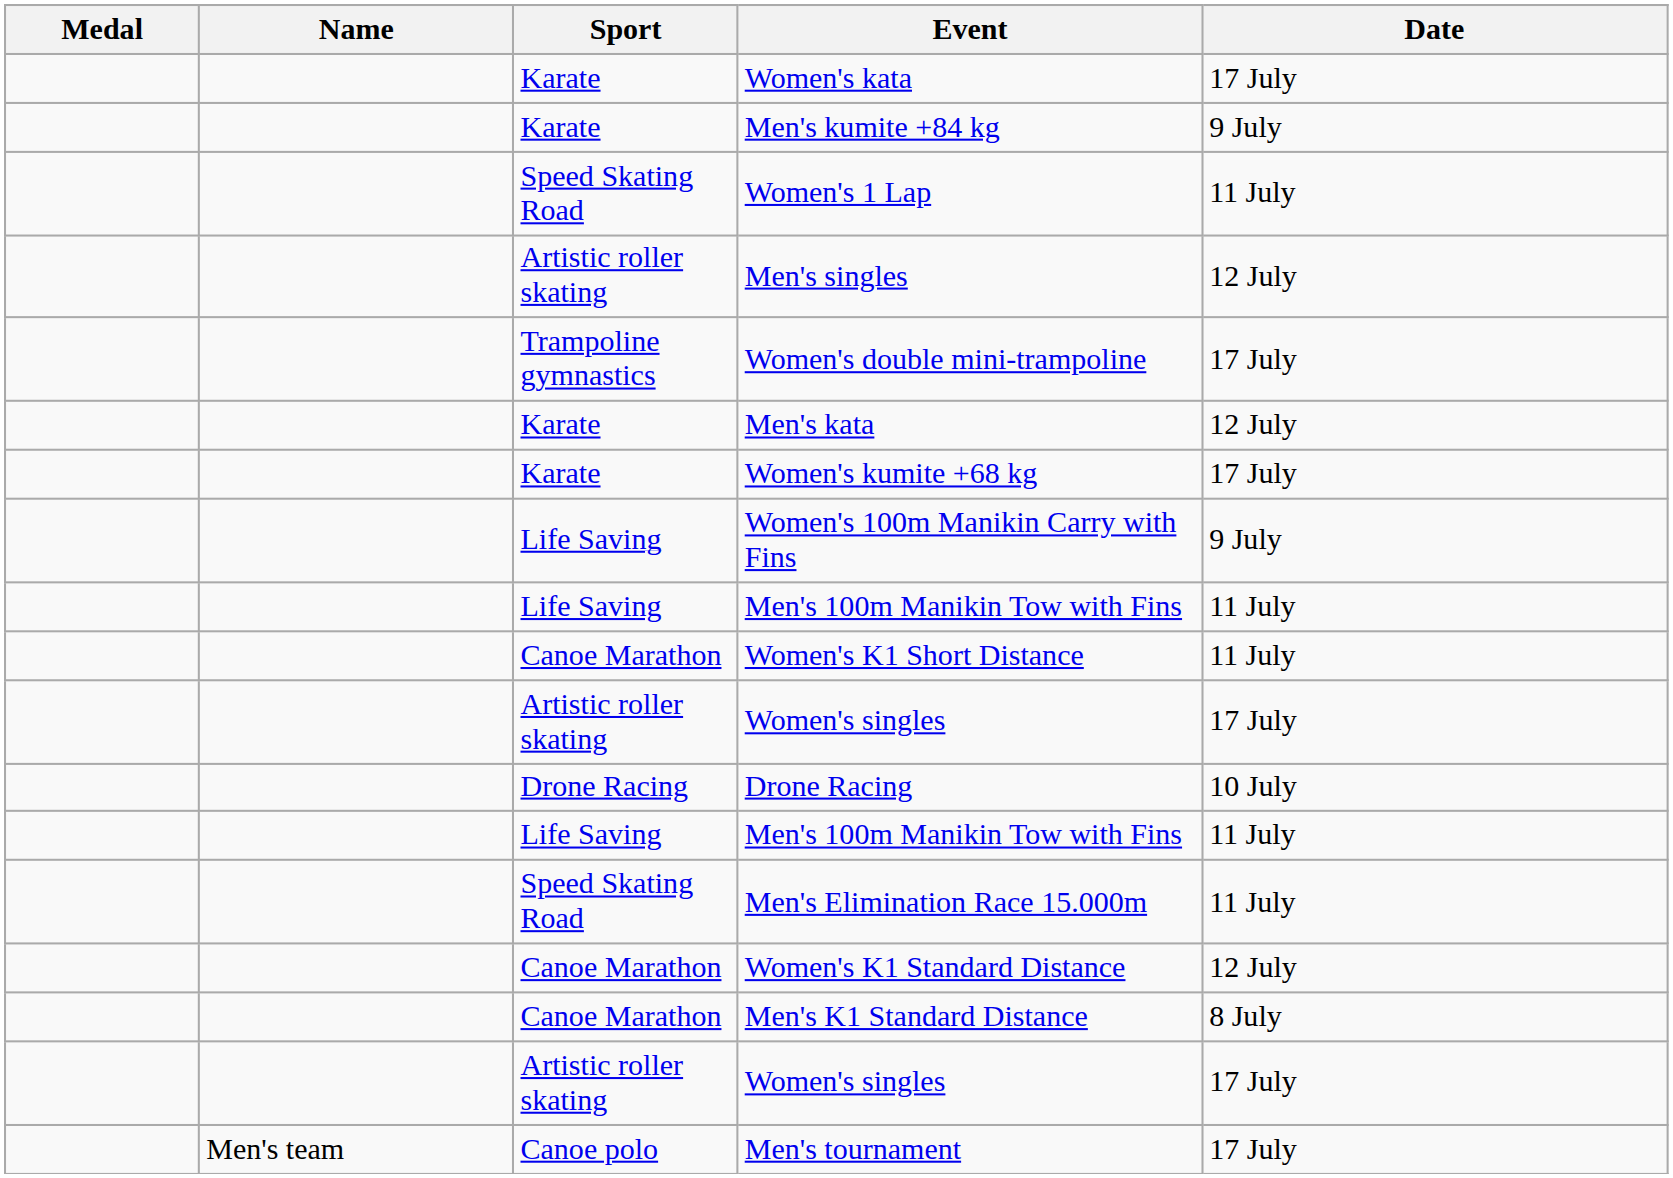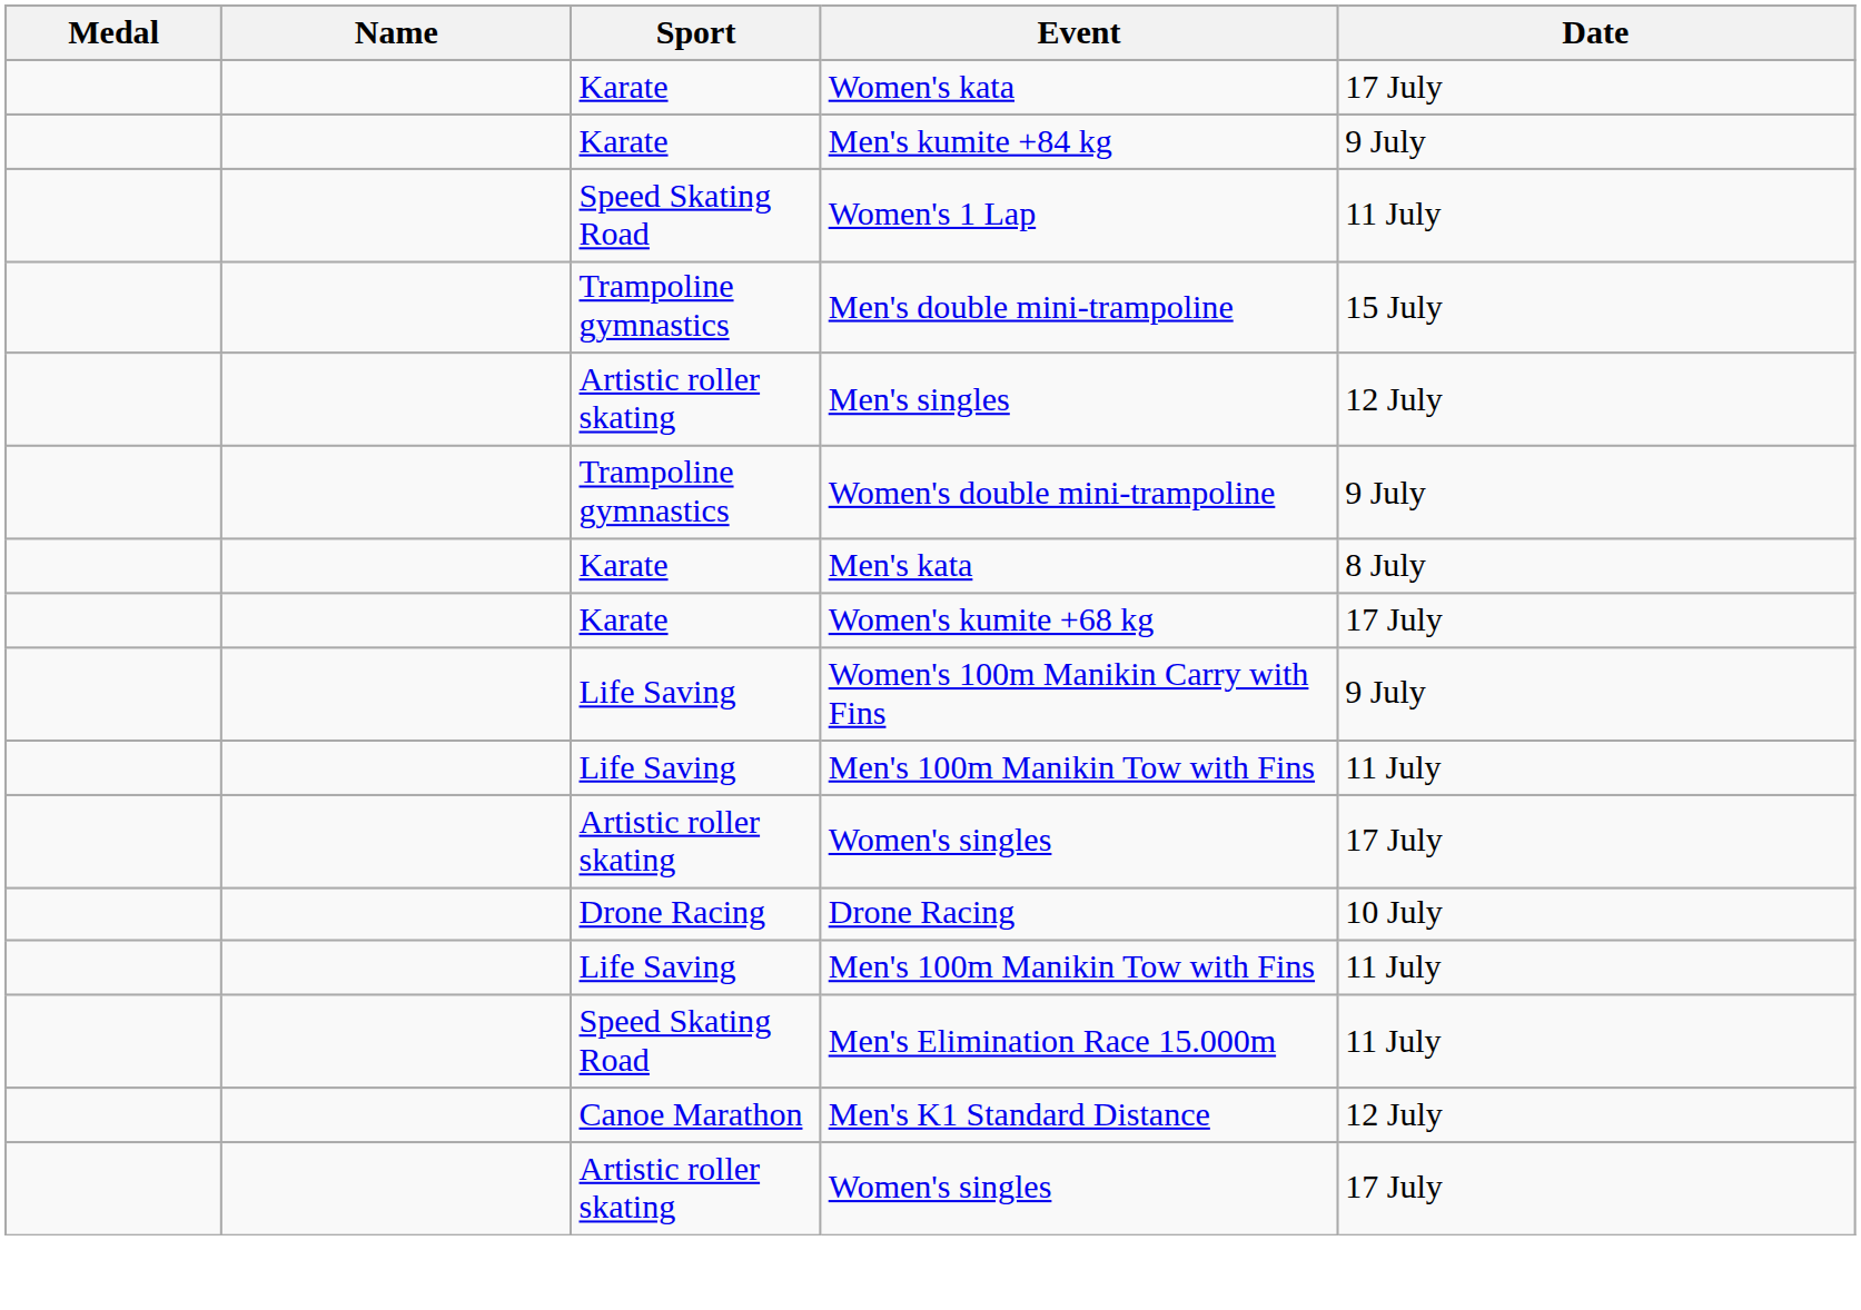 <table class="wikitable sortable" style="font-size:92%">
 <tr>
 <th style="width:6em">Medal</th>
 <th style="width:10em">Name</th>
 <th style="width:7em">Sport</th>
 <th style="width:15em">Event</th>
 <th style="width:15em">Date</th>
 </tr>
 <tr>
 <td></td>
 <td></td>
 <td><a href='#'>Karate</a></td>
 <td><a href='#'>Women's kata</a></td>
 <td>17 July</td>
 </tr>
 <tr>
 <td></td>
 <td></td>
 <td><a href='#'>Karate</a></td>
 <td><a href='#'>Men's kumite +84 kg</a></td>
 <td>9 July</td>
 </tr>
 <tr>
 <td></td>
 <td></td>
 <td><a href='#'>Speed Skating Road</a></td>
 <td><a href='#'>Women's 1 Lap</a></td>
 <td>11 July</td>
 </tr>
 <tr>
 <td></td>
 <td></td>
+<td><a href='#'>Trampoline gymnastics</a></td>
+<td><a href='#'>Men's double mini-trampoline</a></td>
+<td>15 July</td>
+</tr>
+<tr>
+<td></td>
+<td></td>
 <td><a href='#'>Artistic roller skating</a></td>
 <td><a href='#'>Men's singles</a></td>
 <td>12 July</td>
 </tr>
 <tr>
 <td></td>
 <td></td>
 <td><a href='#'>Trampoline gymnastics</a></td>
 <td><a href='#'>Women's double mini-trampoline</a></td>
-<td>17 July</td>
+<td>9 July</td>
 </tr>
 <tr>
 <td></td>
 <td></td>
 <td><a href='#'>Karate</a></td>
 <td><a href='#'>Men's kata</a></td>
-<td>12 July</td>
+<td>8 July</td>
 </tr>
 <tr>
 <td></td>
 <td></td>
 <td><a href='#'>Karate</a></td>
 <td><a href='#'>Women's kumite +68 kg</a></td>
 <td>17 July</td>
 </tr>
 <tr>
 <td></td>
 <td></td>
 <td><a href='#'>Life Saving</a></td>
 <td><a href='#'>Women's 100m Manikin Carry with Fins</a></td>
 <td>9 July</td>
 </tr>
 <tr>
 <td></td>
 <td></td>
 <td><a href='#'>Life Saving</a></td>
 <td><a href='#'>Men's 100m Manikin Tow with Fins</a></td>
-<td>11 July</td>
-</tr>
-<tr>
-<td></td>
-<td></td>
-<td><a href='#'>Canoe Marathon</a></td>
-<td><a href='#'>Women's K1 Short Distance</a></td>
 <td>11 July</td>
 </tr>
 <tr>
 <td></td>
 <td></td>
 <td><a href='#'>Artistic roller skating</a></td>
 <td><a href='#'>Women's singles</a></td>
 <td>17 July</td>
 </tr>
 <tr>
 <td></td>
 <td></td>
 <td><a href='#'>Drone Racing</a></td>
 <td><a href='#'>Drone Racing</a></td>
 <td>10 July</td>
 </tr>
 <tr>
 <td></td>
 <td></td>
 <td><a href='#'>Life Saving</a></td>
 <td><a href='#'>Men's 100m Manikin Tow with Fins</a></td>
 <td>11 July</td>
 </tr>
 <tr>
 <td></td>
 <td></td>
 <td><a href='#'>Speed Skating Road</a></td>
 <td><a href='#'>Men's Elimination Race 15.000m</a></td>
 <td>11 July</td>
 </tr>
 <tr>
 <td></td>
 <td></td>
 <td><a href='#'>Canoe Marathon</a></td>
-<td><a href='#'>Women's K1 Standard Distance</a></td>
+<td><a href='#'>Men's K1 Standard Distance</a></td>
 <td>12 July</td>
-</tr>
-<tr>
-<td></td>
-<td></td>
-<td><a href='#'>Canoe Marathon</a></td>
-<td><a href='#'>Men's K1 Standard Distance</a></td>
-<td>8 July</td>
 </tr>
 <tr>
 <td></td>
 <td></td>
 <td><a href='#'>Artistic roller skating</a></td>
 <td><a href='#'>Women's singles</a></td>
 <td>17 July</td>
 </tr>
-<tr>
-<td></td>
-<td>Men's team</td>
-<td><a href='#'>Canoe polo</a></td>
-<td><a href='#'>Men's tournament</a></td>
-<td>17 July</td>
-</tr>
 </table>
